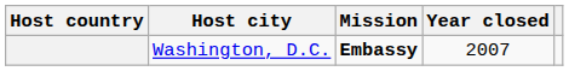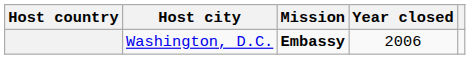 <table class="wikitable plainrowheaders" style="text-align:center;">
 <tr>
 <th scope="col">Host country</th>
 <th scope="col">Host city</th>
 <th scope="col">Mission</th>
 <th scope="col">Year closed</th>
 <th scope="col"></th>
 </tr>
 <tr>
 <th scope="row"></th>
 <td><a href='#'>Washington, D.C.</a></td>
 <td><strong>Embassy</strong></td>
-<td>2007</td>
+<td>2006</td>
 <td></td>
 </tr>
 </table>
